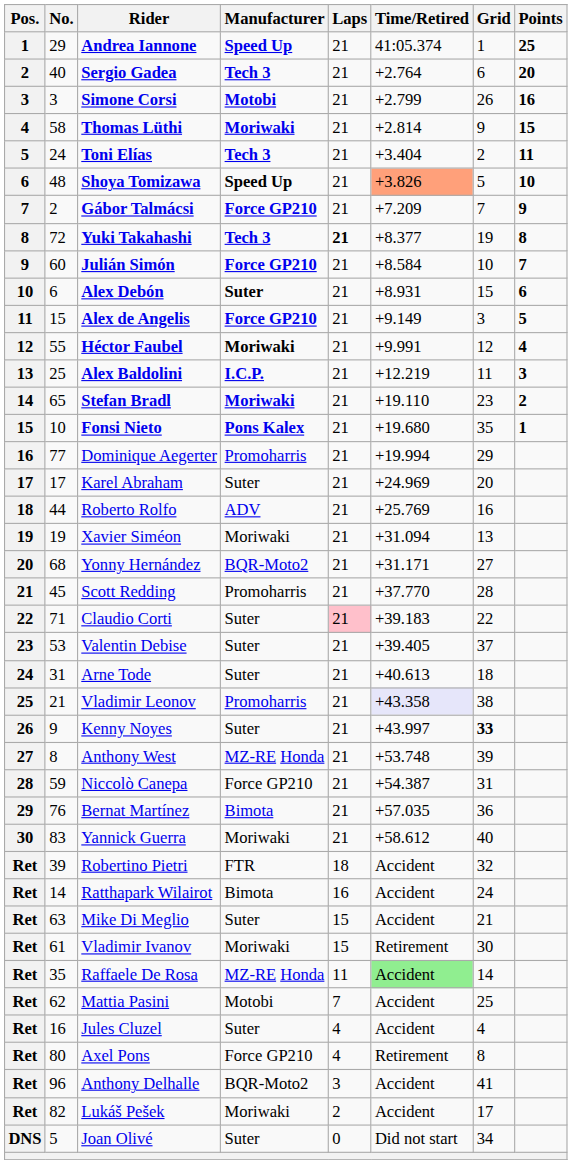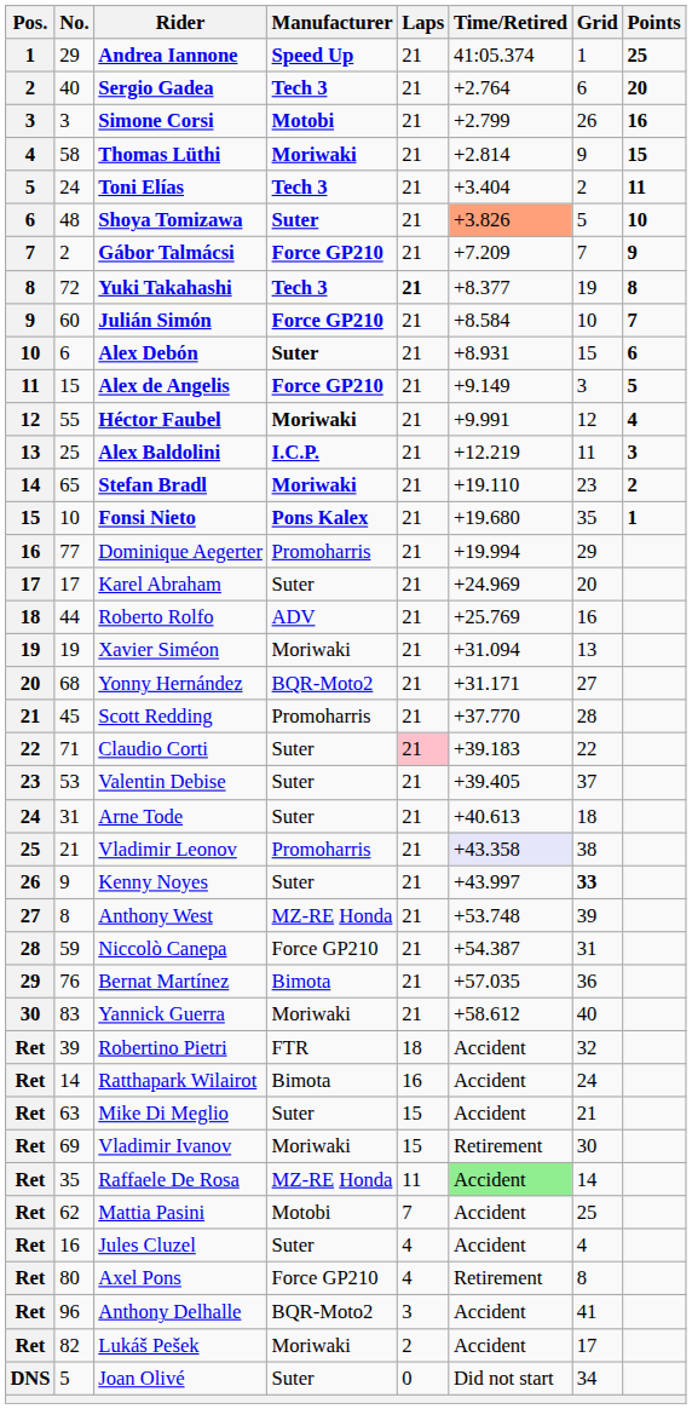 <table class="wikitable" style="font-size: 95%;">
 <tr>
 <th>Pos.</th>
 <th>No.</th>
 <th>Rider</th>
 <th>Manufacturer</th>
 <th>Laps</th>
 <th>Time/Retired</th>
 <th>Grid</th>
 <th>Points</th>
 </tr>
 <tr>
 <th>1</th>
 <td>29</td>
 <td> <strong><a href='#'>Andrea Iannone</a></strong></td>
 <td><strong><a href='#'>Speed Up</a></strong></td>
 <td>21</td>
 <td>41:05.374</td>
 <td>1</td>
 <td><strong>25</strong></td>
 </tr>
 <tr>
 <th>2</th>
 <td>40</td>
 <td> <strong><a href='#'>Sergio Gadea</a></strong></td>
 <td><strong><a href='#'>Tech 3</a></strong></td>
 <td>21</td>
 <td>+2.764</td>
 <td>6</td>
 <td><strong>20</strong></td>
 </tr>
 <tr>
 <th>3</th>
 <td>3</td>
 <td> <strong><a href='#'>Simone Corsi</a></strong></td>
 <td><strong><a href='#'>Motobi</a></strong></td>
 <td>21</td>
 <td>+2.799</td>
 <td>26</td>
 <td><strong>16</strong></td>
 </tr>
 <tr>
 <th>4</th>
 <td>58</td>
 <td> <strong><a href='#'>Thomas Lüthi</a></strong></td>
 <td><strong><a href='#'>Moriwaki</a></strong></td>
 <td>21</td>
 <td>+2.814</td>
 <td>9</td>
 <td><strong>15</strong></td>
 </tr>
 <tr>
 <th>5</th>
 <td>24</td>
 <td> <strong><a href='#'>Toni Elías</a></strong></td>
 <td><strong><a href='#'>Tech 3</a></strong></td>
 <td>21</td>
 <td>+3.404</td>
 <td>2</td>
 <td><strong>11</strong></td>
 </tr>
 <tr>
 <th>6</th>
 <td>48</td>
 <td> <strong><a href='#'>Shoya Tomizawa</a></strong></td>
-<td><strong>Speed Up</strong></td>
+<td><strong><a href='#'>Suter</a></strong></td>
 <td>21</td>
 <td style="background: lightsalmon;">+3.826</td>
 <td>5</td>
 <td><strong>10</strong></td>
 </tr>
 <tr>
 <th>7</th>
 <td>2</td>
 <td> <strong><a href='#'>Gábor Talmácsi</a></strong></td>
 <td><strong><a href='#'>Force GP210</a></strong></td>
 <td>21</td>
 <td>+7.209</td>
 <td>7</td>
 <td><strong>9</strong></td>
 </tr>
 <tr>
 <th>8</th>
 <td>72</td>
 <td> <strong><a href='#'>Yuki Takahashi</a></strong></td>
 <td><strong><a href='#'>Tech 3</a></strong></td>
 <td><strong>21</strong></td>
 <td>+8.377</td>
 <td>19</td>
 <td><strong>8</strong></td>
 </tr>
 <tr>
 <th>9</th>
 <td>60</td>
 <td> <strong><a href='#'>Julián Simón</a></strong></td>
 <td><strong><a href='#'>Force GP210</a></strong></td>
 <td>21</td>
 <td>+8.584</td>
 <td>10</td>
 <td><strong>7</strong></td>
 </tr>
 <tr>
 <th>10</th>
 <td>6</td>
 <td> <strong><a href='#'>Alex Debón</a></strong></td>
 <td><strong>Suter</strong></td>
 <td>21</td>
 <td>+8.931</td>
 <td>15</td>
 <td><strong>6</strong></td>
 </tr>
 <tr>
 <th>11</th>
 <td>15</td>
 <td> <strong><a href='#'>Alex de Angelis</a></strong></td>
 <td><strong><a href='#'>Force GP210</a></strong></td>
 <td>21</td>
 <td>+9.149</td>
 <td>3</td>
 <td><strong>5</strong></td>
 </tr>
 <tr>
 <th>12</th>
 <td>55</td>
 <td> <strong><a href='#'>Héctor Faubel</a></strong></td>
 <td><strong>Moriwaki</strong></td>
 <td>21</td>
 <td>+9.991</td>
 <td>12</td>
 <td><strong>4</strong></td>
 </tr>
 <tr>
 <th>13</th>
 <td>25</td>
 <td> <strong><a href='#'>Alex Baldolini</a></strong></td>
 <td><strong><a href='#'>I.C.P.</a></strong></td>
 <td>21</td>
 <td>+12.219</td>
 <td>11</td>
 <td><strong>3</strong></td>
 </tr>
 <tr>
 <th>14</th>
 <td>65</td>
 <td> <strong><a href='#'>Stefan Bradl</a></strong></td>
 <td><strong><a href='#'>Moriwaki</a></strong></td>
 <td>21</td>
 <td>+19.110</td>
 <td>23</td>
 <td><strong>2</strong></td>
 </tr>
 <tr>
 <th>15</th>
 <td>10</td>
 <td> <strong><a href='#'>Fonsi Nieto</a></strong></td>
 <td><strong><a href='#'>Pons Kalex</a></strong></td>
 <td>21</td>
 <td>+19.680</td>
 <td>35</td>
 <td><strong>1</strong></td>
 </tr>
 <tr>
 <th>16</th>
 <td>77</td>
 <td> <a href='#'>Dominique Aegerter</a></td>
 <td><a href='#'>Promoharris</a></td>
 <td>21</td>
 <td>+19.994</td>
 <td>29</td>
 <td></td>
 </tr>
 <tr>
 <th>17</th>
 <td>17</td>
 <td> <a href='#'>Karel Abraham</a></td>
 <td>Suter</td>
 <td>21</td>
 <td>+24.969</td>
 <td>20</td>
 <td></td>
 </tr>
 <tr>
 <th>18</th>
 <td>44</td>
 <td> <a href='#'>Roberto Rolfo</a></td>
 <td><a href='#'>ADV</a></td>
 <td>21</td>
 <td>+25.769</td>
 <td>16</td>
 <td></td>
 </tr>
 <tr>
 <th>19</th>
 <td>19</td>
 <td> <a href='#'>Xavier Siméon</a></td>
 <td>Moriwaki</td>
 <td>21</td>
 <td>+31.094</td>
 <td>13</td>
 <td></td>
 </tr>
 <tr>
 <th>20</th>
 <td>68</td>
 <td> <a href='#'>Yonny Hernández</a></td>
 <td><a href='#'>BQR-Moto2</a></td>
 <td>21</td>
 <td>+31.171</td>
 <td>27</td>
 <td></td>
 </tr>
 <tr>
 <th>21</th>
 <td>45</td>
 <td> <a href='#'>Scott Redding</a></td>
 <td>Promoharris</td>
 <td>21</td>
 <td>+37.770</td>
 <td>28</td>
 <td></td>
 </tr>
 <tr>
 <th>22</th>
 <td>71</td>
 <td> <a href='#'>Claudio Corti</a></td>
 <td>Suter</td>
 <td style="background: pink;">21</td>
 <td>+39.183</td>
 <td>22</td>
 <td></td>
 </tr>
 <tr>
 <th>23</th>
 <td>53</td>
 <td> <a href='#'>Valentin Debise</a></td>
 <td>Suter</td>
 <td>21</td>
 <td>+39.405</td>
 <td>37</td>
 <td></td>
 </tr>
 <tr>
 <th>24</th>
 <td>31</td>
 <td> <a href='#'>Arne Tode</a></td>
 <td>Suter</td>
 <td>21</td>
 <td>+40.613</td>
 <td>18</td>
 <td></td>
 </tr>
 <tr>
 <th>25</th>
 <td>21</td>
 <td> <a href='#'>Vladimir Leonov</a></td>
 <td><a href='#'>Promoharris</a></td>
 <td>21</td>
 <td style="background: lavender;">+43.358</td>
 <td>38</td>
 <td></td>
 </tr>
 <tr>
 <th>26</th>
 <td>9</td>
 <td> <a href='#'>Kenny Noyes</a></td>
 <td>Suter</td>
 <td>21</td>
 <td>+43.997</td>
 <td><strong>33</strong></td>
 <td></td>
 </tr>
 <tr>
 <th>27</th>
 <td>8</td>
 <td> <a href='#'>Anthony West</a></td>
 <td><a href='#'>MZ-RE</a> <a href='#'>Honda</a></td>
 <td>21</td>
 <td>+53.748</td>
 <td>39</td>
 <td></td>
 </tr>
 <tr>
 <th>28</th>
 <td>59</td>
 <td> <a href='#'>Niccolò Canepa</a></td>
 <td>Force GP210</td>
 <td>21</td>
 <td>+54.387</td>
 <td>31</td>
 <td></td>
 </tr>
 <tr>
 <th>29</th>
 <td>76</td>
 <td> <a href='#'>Bernat Martínez</a></td>
 <td><a href='#'>Bimota</a></td>
 <td>21</td>
 <td>+57.035</td>
 <td>36</td>
 <td></td>
 </tr>
 <tr>
 <th>30</th>
 <td>83</td>
 <td> <a href='#'>Yannick Guerra</a></td>
 <td>Moriwaki</td>
 <td>21</td>
 <td>+58.612</td>
 <td>40</td>
 <td></td>
 </tr>
 <tr>
 <th>Ret</th>
 <td>39</td>
 <td> <a href='#'>Robertino Pietri</a></td>
 <td>FTR</td>
 <td>18</td>
 <td>Accident</td>
 <td>32</td>
 <td></td>
 </tr>
 <tr>
 <th>Ret</th>
 <td>14</td>
 <td> <a href='#'>Ratthapark Wilairot</a></td>
 <td>Bimota</td>
 <td>16</td>
 <td>Accident</td>
 <td>24</td>
 <td></td>
 </tr>
 <tr>
 <th>Ret</th>
 <td>63</td>
 <td> <a href='#'>Mike Di Meglio</a></td>
 <td>Suter</td>
 <td>15</td>
 <td>Accident</td>
 <td>21</td>
 <td></td>
 </tr>
 <tr>
 <th>Ret</th>
-<td>61</td>
+<td>69</td>
 <td> <a href='#'>Vladimir Ivanov</a></td>
 <td>Moriwaki</td>
 <td>15</td>
 <td>Retirement</td>
 <td>30</td>
 <td></td>
 </tr>
 <tr>
 <th>Ret</th>
 <td>35</td>
 <td> <a href='#'>Raffaele De Rosa</a></td>
 <td><a href='#'>MZ-RE</a> <a href='#'>Honda</a></td>
 <td>11</td>
 <td style="background: lightgreen;">Accident</td>
 <td>14</td>
 <td></td>
 </tr>
 <tr>
 <th>Ret</th>
 <td>62</td>
 <td> <a href='#'>Mattia Pasini</a></td>
 <td>Motobi</td>
 <td>7</td>
 <td>Accident</td>
 <td>25</td>
 <td></td>
 </tr>
 <tr>
 <th>Ret</th>
 <td>16</td>
 <td> <a href='#'>Jules Cluzel</a></td>
 <td>Suter</td>
 <td>4</td>
 <td>Accident</td>
 <td>4</td>
 <td></td>
 </tr>
 <tr>
 <th>Ret</th>
 <td>80</td>
 <td> <a href='#'>Axel Pons</a></td>
 <td>Force GP210</td>
 <td>4</td>
 <td>Retirement</td>
 <td>8</td>
 <td></td>
 </tr>
 <tr>
 <th>Ret</th>
 <td>96</td>
 <td> <a href='#'>Anthony Delhalle</a></td>
 <td>BQR-Moto2</td>
 <td>3</td>
 <td>Accident</td>
 <td>41</td>
 <td></td>
 </tr>
 <tr>
 <th>Ret</th>
 <td>82</td>
 <td> <a href='#'>Lukáš Pešek</a></td>
 <td>Moriwaki</td>
 <td>2</td>
 <td>Accident</td>
 <td>17</td>
 <td></td>
 </tr>
 <tr>
 <th>DNS</th>
 <td>5</td>
 <td> <a href='#'>Joan Olivé</a></td>
 <td>Suter</td>
 <td>0</td>
 <td>Did not start</td>
 <td>34</td>
 <td></td>
 </tr>
 <tr>
 <th colspan=8></th>
 </tr>
 <tr>
 </tr>
 </table>
